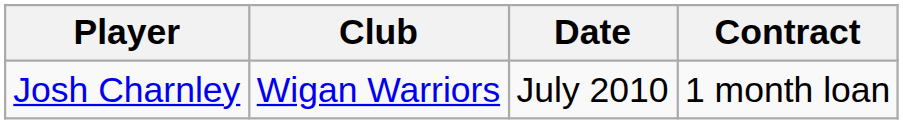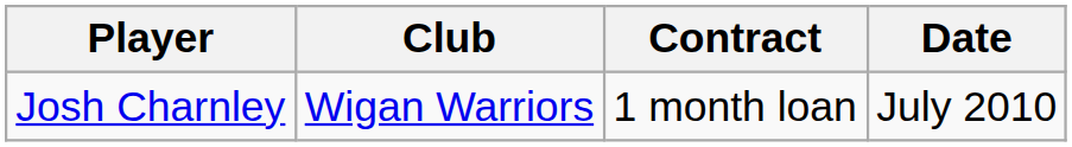 <table class="wikitable">
 <tr>
 <th>Player</th>
 <th>Club</th>
+<th>Contract</th>
 <th>Date</th>
-<th>Contract</th>
 </tr>
 <tr>
 <td> <a href='#'>Josh Charnley</a></td>
 <td> <a href='#'>Wigan Warriors</a></td>
+<td>1 month loan</td>
 <td>July 2010</td>
-<td>1 month loan</td>
 </tr>
 </table>
